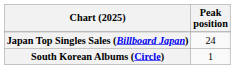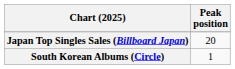 <table class="wikitable sortable plainrowheaders" style="text-align:center">
 <tr>
 <th scope="col">Chart (2025)</th>
 <th scope="col">Peak<br>position</th>
 </tr>
 <tr>
 </tr>
 <tr>
 <th scope="row">Japan Top Singles Sales (<em><a href='#'>Billboard Japan</a></em>)</th>
-<td>24</td>
+<td>20</td>
 </tr>
 <tr>
 <th scope="row">South Korean Albums (<a href='#'>Circle</a>)</th>
 <td>1</td>
 </tr>
 </table>
